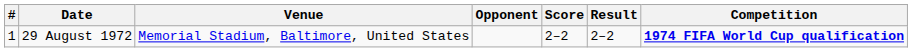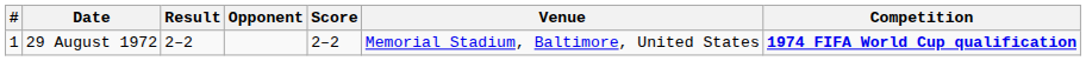 <table class="wikitable">
 <tr>
 <th>#</th>
 <th>Date</th>
-<th>Venue</th>
+<th>Result</th>
 <th>Opponent</th>
 <th>Score</th>
-<th>Result</th>
+<th>Venue</th>
 <th>Competition</th>
 </tr>
 <tr>
 <td>1</td>
 <td>29 August 1972</td>
-<td><a href='#'>Memorial Stadium</a>, <a href='#'>Baltimore</a>, United States</td>
+<td>2–2</td>
 <td></td>
 <td>2–2</td>
-<td>2–2</td>
+<td><a href='#'>Memorial Stadium</a>, <a href='#'>Baltimore</a>, United States</td>
 <td><strong><a href='#'>1974 FIFA World Cup qualification</a></strong></td>
 </tr>
 </table>
